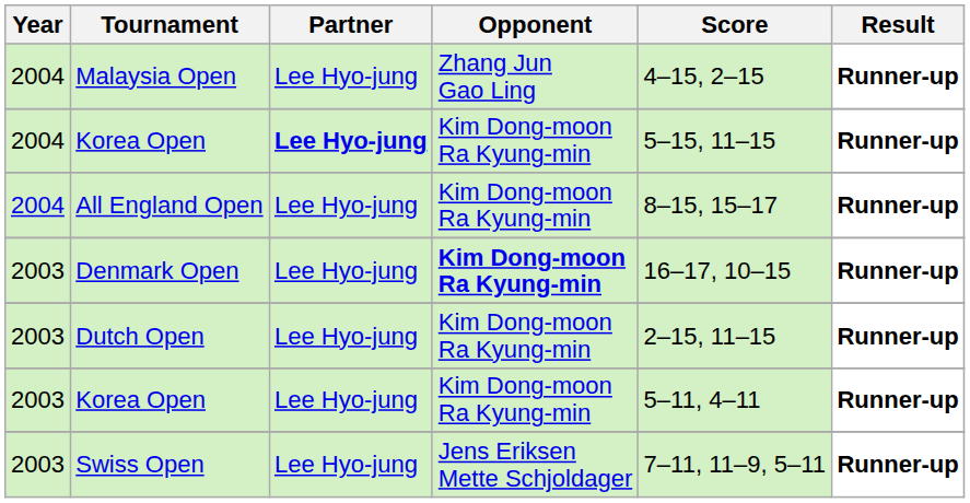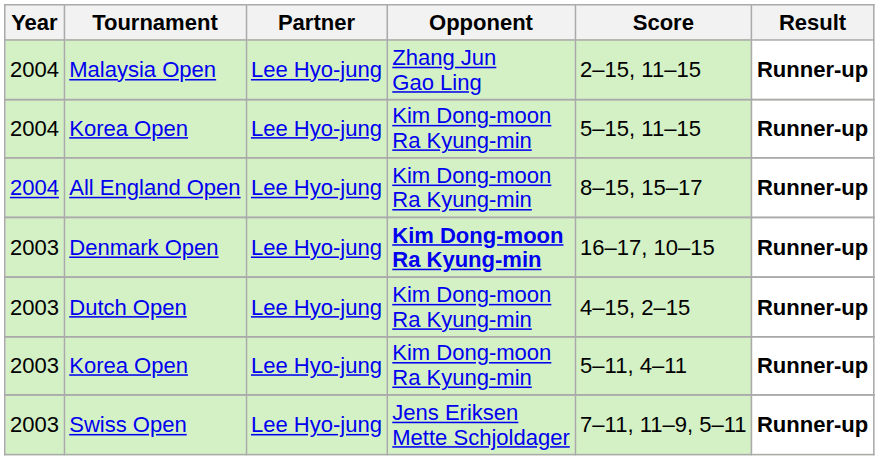 <table class="sortable wikitable" style="font-size: 90%;">
 <tr>
 <th>Year</th>
 <th>Tournament</th>
 <th>Partner</th>
 <th>Opponent</th>
 <th>Score</th>
 <th>Result</th>
 </tr>
 <tr style="background:#D4F1C5">
 <td align="center">2004</td>
 <td align="left"><a href='#'>Malaysia Open</a></td>
 <td align="left"> <a href='#'>Lee Hyo-jung</a></td>
 <td align="left"> <a href='#'>Zhang Jun</a> <br>  <a href='#'>Gao Ling</a></td>
-<td align="left">4–15, 2–15</td>
+<td align="left">2–15, 11–15</td>
 <td style="text-align:left; background:white"> <strong>Runner-up</strong></td>
 </tr>
 <tr>
 </tr>
 <tr style="background:#D4F1C5">
 <td align="center">2004</td>
 <td align="left"><a href='#'>Korea Open</a></td>
-<td align="left"><strong> <a href='#'>Lee Hyo-jung</a></strong></td>
+<td align="left"> <a href='#'>Lee Hyo-jung</a></td>
 <td align="left"> <a href='#'>Kim Dong-moon</a> <br>  <a href='#'>Ra Kyung-min</a></td>
 <td align="left">5–15, 11–15</td>
 <td style="text-align:left; background:white"> <strong>Runner-up</strong></td>
 </tr>
 <tr>
 </tr>
 <tr style="background:#D4F1C5">
 <td align="center"><a href='#'>2004</a></td>
 <td align="left"><a href='#'>All England Open</a></td>
 <td align="left"> <a href='#'>Lee Hyo-jung</a></td>
 <td align="left"> <a href='#'>Kim Dong-moon</a> <br>  <a href='#'>Ra Kyung-min</a></td>
 <td align="left">8–15, 15–17</td>
 <td style="text-align:left; background:white"> <strong>Runner-up</strong></td>
 </tr>
 <tr>
 </tr>
 <tr style="background:#D4F1C5">
 <td align="center">2003</td>
 <td align="left"><a href='#'>Denmark Open</a></td>
 <td align="left"> <a href='#'>Lee Hyo-jung</a></td>
 <td align="left"><strong> <a href='#'>Kim Dong-moon</a> <br>  <a href='#'>Ra Kyung-min</a></strong></td>
 <td align="left">16–17, 10–15</td>
 <td style="text-align:left; background:white"> <strong>Runner-up</strong></td>
 </tr>
 <tr>
 </tr>
 <tr style="background:#D4F1C5">
 <td align="center">2003</td>
 <td align="left"><a href='#'>Dutch Open</a></td>
 <td align="left"> <a href='#'>Lee Hyo-jung</a></td>
 <td align="left"> <a href='#'>Kim Dong-moon</a> <br>  <a href='#'>Ra Kyung-min</a></td>
-<td align="left">2–15, 11–15</td>
+<td align="left">4–15, 2–15</td>
 <td style="text-align:left; background:white"> <strong>Runner-up</strong></td>
 </tr>
 <tr>
 </tr>
 <tr style="background:#D4F1C5">
 <td align="center">2003</td>
 <td align="left"><a href='#'>Korea Open</a></td>
 <td align="left"> <a href='#'>Lee Hyo-jung</a></td>
 <td align="left"> <a href='#'>Kim Dong-moon</a> <br>  <a href='#'>Ra Kyung-min</a></td>
 <td align="left">5–11, 4–11</td>
 <td style="text-align:left; background:white"> <strong>Runner-up</strong></td>
 </tr>
 <tr>
 </tr>
 <tr style="background:#D4F1C5">
 <td align="center">2003</td>
 <td align="left"><a href='#'>Swiss Open</a></td>
 <td align="left"> <a href='#'>Lee Hyo-jung</a></td>
 <td align="left"> <a href='#'>Jens Eriksen</a> <br>  <a href='#'>Mette Schjoldager</a></td>
 <td align="left">7–11, 11–9, 5–11</td>
 <td style="text-align:left; background:white"> <strong>Runner-up</strong></td>
 </tr>
 </table>
